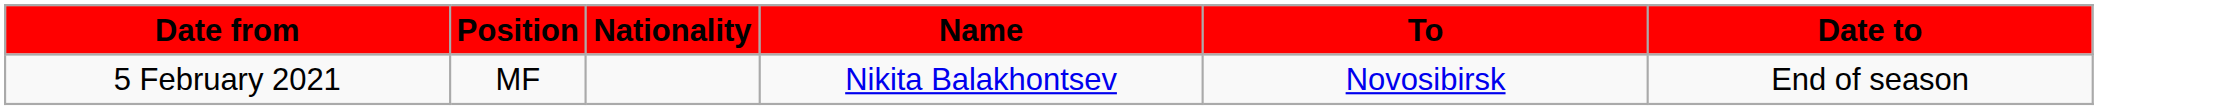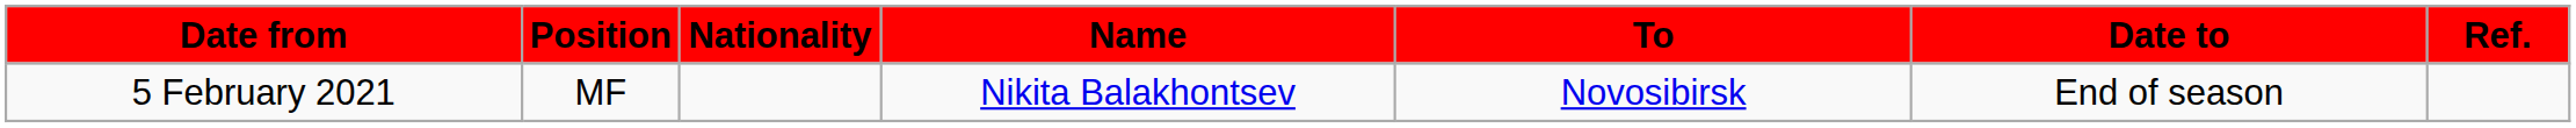 <table class="wikitable" style="text-align:center; font-size:90%; ">
 <tr>
 <th style="background:#ff0000; color:black; width:200px;">Date from</th>
 <th style="background:#ff0000; color:black; width:50px;">Position</th>
 <th style="background:#ff0000; color:black; width:50px;">Nationality</th>
 <th style="background:#ff0000; color:black; width:200px;">Name</th>
 <th style="background:#ff0000; color:black; width:200px;">To</th>
 <th style="background:#ff0000; color:black; width:200px;">Date to</th>
+<th style="background:#ff0000; color:black; width:50px;">Ref.</th>
 </tr>
 <tr>
 <td>5 February 2021</td>
 <td>MF</td>
 <td></td>
 <td><a href='#'>Nikita Balakhontsev</a></td>
 <td><a href='#'>Novosibirsk</a></td>
 <td>End of season</td>
+<td></td>
 </tr>
 </table>
